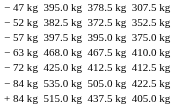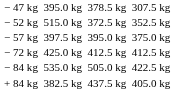 <table>
 <tr>
 <td>− 47 kg</td>
 <td></td>
 <td>395.0 kg</td>
 <td></td>
 <td>378.5 kg</td>
 <td></td>
 <td>307.5 kg</td>
 </tr>
 <tr>
 <td>− 52 kg</td>
 <td></td>
-<td>382.5 kg</td>
+<td>515.0 kg</td>
 <td></td>
 <td>372.5 kg</td>
 <td></td>
 <td>352.5 kg</td>
 </tr>
 <tr>
 <td>− 57 kg</td>
 <td></td>
 <td>397.5 kg</td>
 <td></td>
 <td>395.0 kg</td>
 <td></td>
 <td>375.0 kg</td>
-</tr>
-<tr>
-<td>− 63 kg</td>
-<td></td>
-<td>468.0 kg</td>
-<td></td>
-<td>467.5 kg</td>
-<td></td>
-<td>410.0 kg</td>
 </tr>
 <tr>
 <td>− 72 kg</td>
 <td></td>
 <td>425.0 kg</td>
 <td></td>
 <td>412.5 kg</td>
 <td></td>
 <td>412.5 kg</td>
 </tr>
 <tr>
 <td>− 84 kg</td>
 <td></td>
 <td>535.0 kg</td>
 <td></td>
 <td>505.0 kg</td>
 <td></td>
 <td>422.5 kg</td>
 </tr>
 <tr>
 <td>+ 84 kg</td>
 <td></td>
-<td>515.0 kg</td>
+<td>382.5 kg</td>
 <td></td>
 <td>437.5 kg</td>
 <td></td>
 <td>405.0 kg</td>
 </tr>
 </table>
